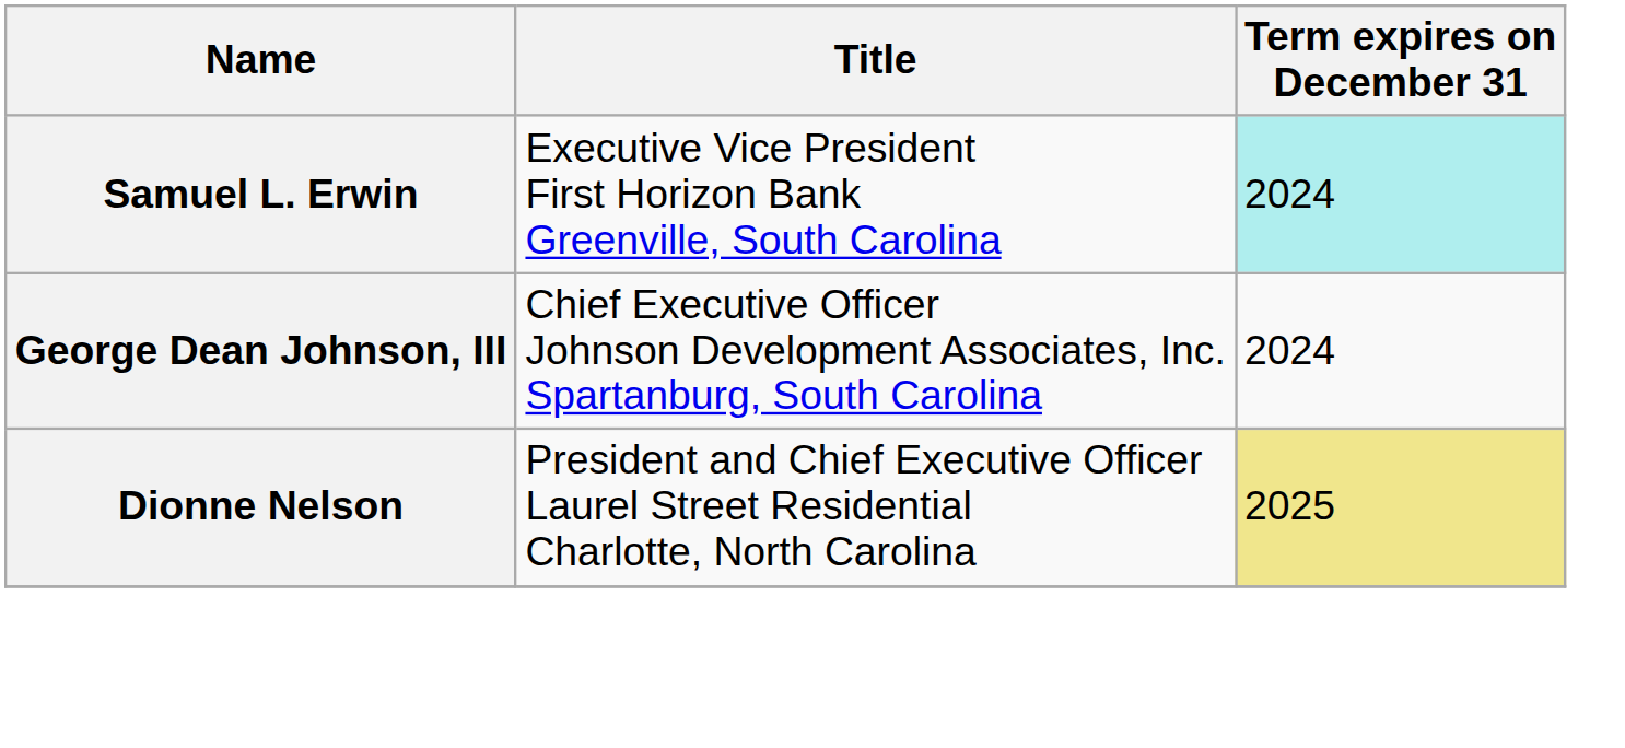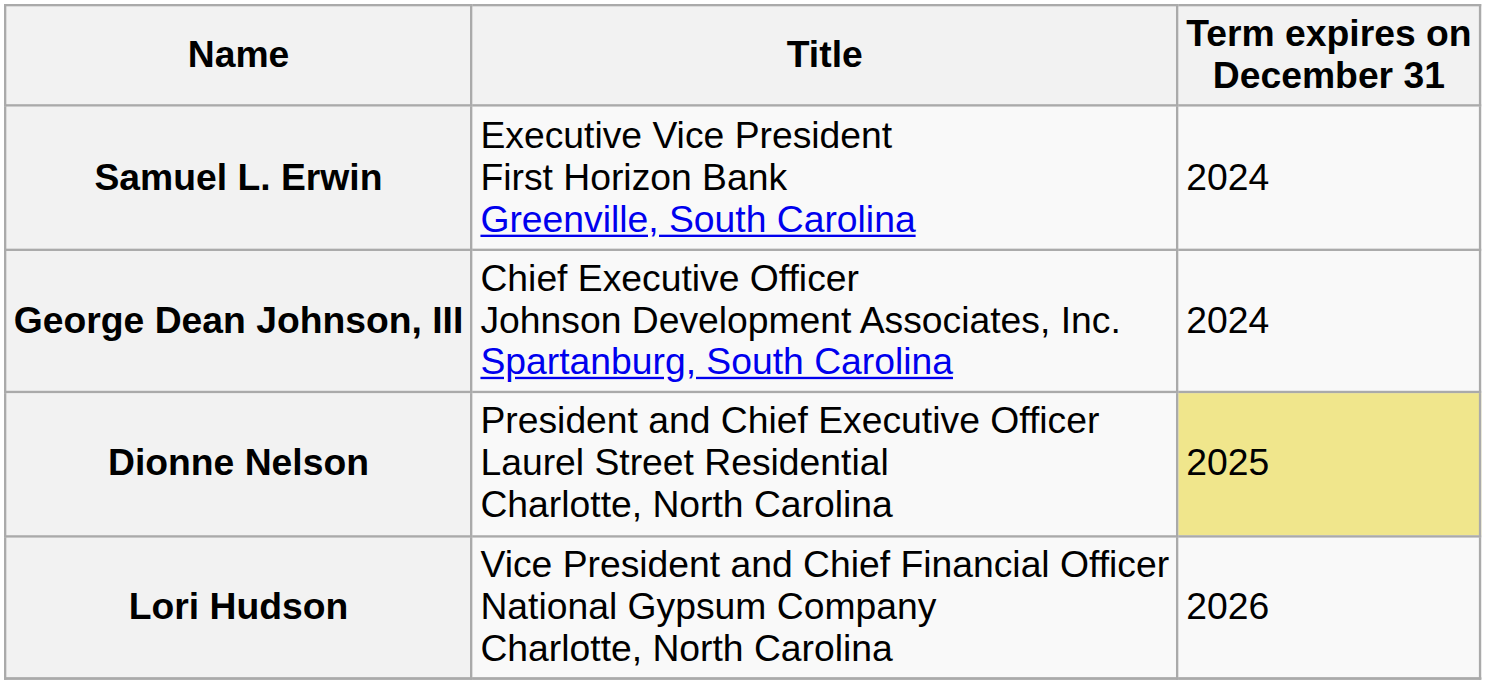 <table class="wikitable sortable">
 <tr>
 <th>Name</th>
 <th>Title</th>
 <th>Term expires on<br>December 31</th>
 </tr>
 <tr>
 <th>Samuel L. Erwin</th>
 <td>Executive Vice President<br>First Horizon Bank<br><a href='#'>Greenville, South Carolina</a></td>
-<td style="background: paleturquoise;">2024</td>
+<td>2024</td>
 </tr>
 <tr>
 <th>George Dean Johnson, III</th>
 <td>Chief Executive Officer<br>Johnson Development Associates, Inc.<br><a href='#'>Spartanburg, South Carolina</a></td>
 <td>2024</td>
 </tr>
 <tr>
 <th>Dionne Nelson</th>
 <td>President and Chief Executive Officer<br>Laurel Street Residential<br>Charlotte, North Carolina</td>
 <td style="background: khaki;">2025</td>
 </tr>
 <tr>
+<th>Lori Hudson</th>
+<td>Vice President and Chief Financial Officer<br>National Gypsum Company<br>Charlotte, North Carolina</td>
+<td>2026</td>
+</tr>
+<tr>
 </tr>
 </table>
